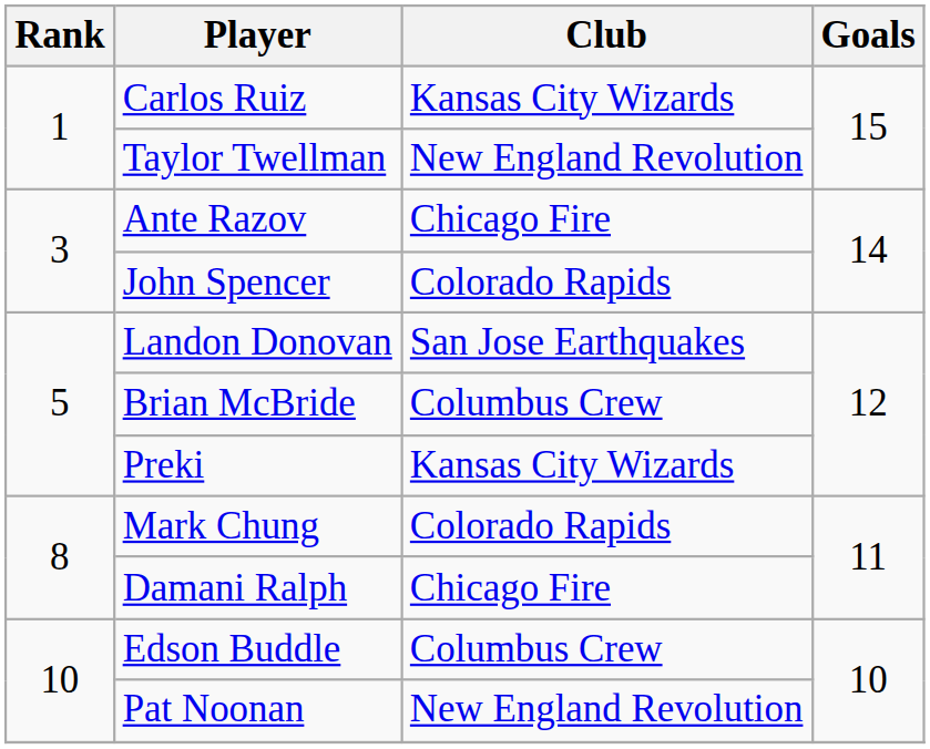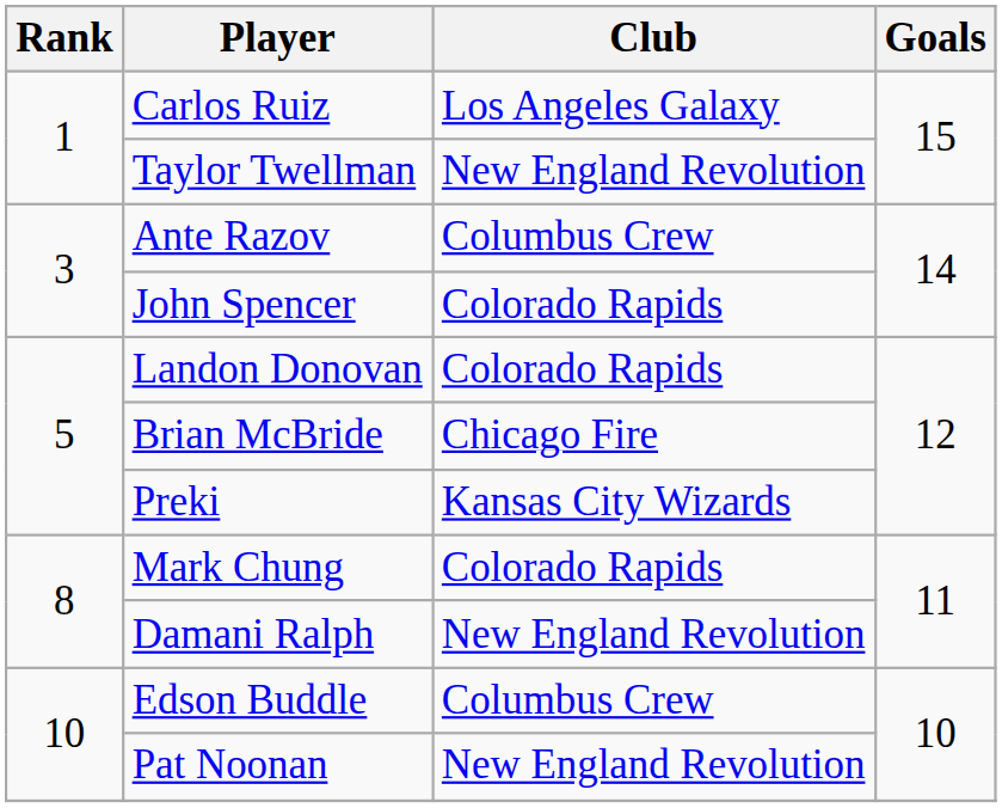 <table class="wikitable" style="text-align:center">
 <tr>
 <th>Rank</th>
 <th>Player</th>
 <th>Club</th>
 <th>Goals</th>
 </tr>
 <tr>
 <td rowspan="2">1</td>
 <td align="left"> <a href='#'>Carlos Ruiz</a></td>
-<td align="left"><a href='#'>Kansas City Wizards</a></td>
+<td align="left"><a href='#'>Los Angeles Galaxy</a></td>
 <td rowspan="2">15</td>
 </tr>
 <tr>
 <td align="left"> <a href='#'>Taylor Twellman</a></td>
 <td align="left"><a href='#'>New England Revolution</a></td>
 </tr>
 <tr>
 <td rowspan="2">3</td>
 <td align="left"> <a href='#'>Ante Razov</a></td>
-<td align="left"><a href='#'>Chicago Fire</a></td>
+<td align="left"><a href='#'>Columbus Crew</a></td>
 <td rowspan="2">14</td>
 </tr>
 <tr>
 <td align="left"> <a href='#'>John Spencer</a></td>
 <td align="left"><a href='#'>Colorado Rapids</a></td>
 </tr>
 <tr>
 <td rowspan="3">5</td>
 <td align="left"> <a href='#'>Landon Donovan</a></td>
-<td align="left"><a href='#'>San Jose Earthquakes</a></td>
+<td align="left"><a href='#'>Colorado Rapids</a></td>
 <td rowspan="3">12</td>
 </tr>
 <tr>
 <td align="left"> <a href='#'>Brian McBride</a></td>
-<td align="left"><a href='#'>Columbus Crew</a></td>
+<td align="left"><a href='#'>Chicago Fire</a></td>
 </tr>
 <tr>
 <td align="left"> <a href='#'>Preki</a></td>
 <td align="left"><a href='#'>Kansas City Wizards</a></td>
 </tr>
 <tr>
 <td rowspan="2">8</td>
 <td align="left"> <a href='#'>Mark Chung</a></td>
 <td align="left"><a href='#'>Colorado Rapids</a></td>
 <td rowspan="2">11</td>
 </tr>
 <tr>
 <td align="left"> <a href='#'>Damani Ralph</a></td>
-<td align="left"><a href='#'>Chicago Fire</a></td>
+<td align="left"><a href='#'>New England Revolution</a></td>
 </tr>
 <tr>
 <td rowspan="2">10</td>
 <td align="left"> <a href='#'>Edson Buddle</a></td>
 <td align="left"><a href='#'>Columbus Crew</a></td>
 <td rowspan="2">10</td>
 </tr>
 <tr>
 <td align="left"> <a href='#'>Pat Noonan</a></td>
 <td align="left"><a href='#'>New England Revolution</a></td>
 </tr>
 <tr>
 </tr>
 </table>
